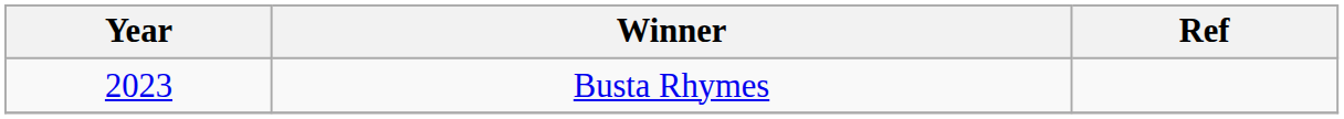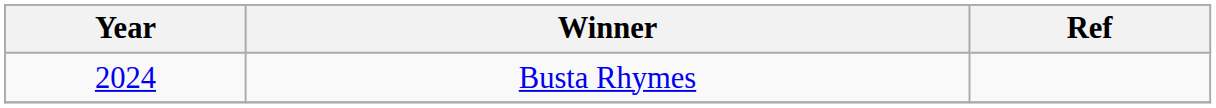 <table class="wikitable" style="width:50%;">
 <tr style="background:#bebebe;">
 <th style="width:10%;">Year</th>
 <th style="width:30%;">Winner</th>
 <th style="width:10%;">Ref</th>
 </tr>
 <tr>
-<td align="center"><a href='#'>2023</a></td>
+<td align="center"><a href='#'>2024</a></td>
 <td align="center"><a href='#'>Busta Rhymes</a></td>
 <td align="center"></td>
 </tr>
 <tr>
 </tr>
 </table>
